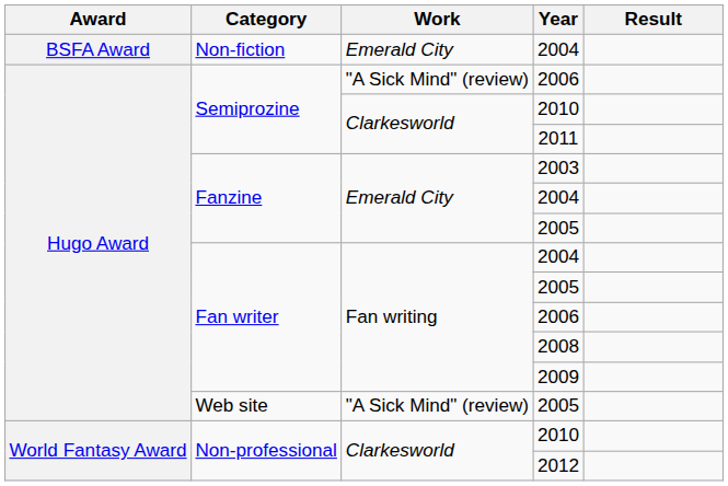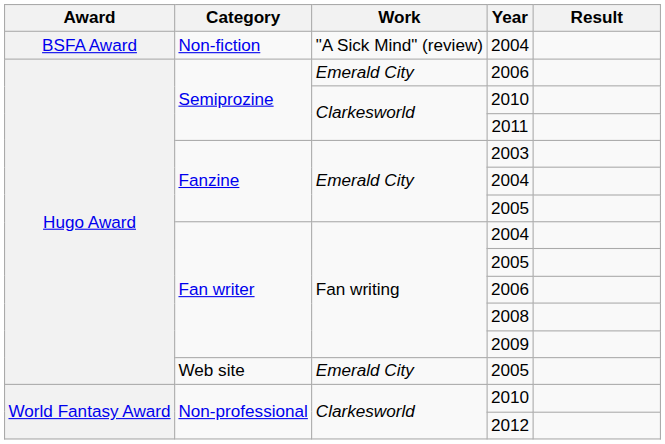 <table class="wikitable sortable">
 <tr>
 <th scope=col style="min-width: 8em">Award</th>
 <th scope=col>Category</th>
 <th scope=col>Work</th>
 <th scope=col>Year</th>
 <th scope=col style="min-width: 7em">Result</th>
 </tr>
 <tr>
 <th scope=row style="font-weight: normal"><a href='#'>BSFA Award</a></th>
 <td><a href='#'>Non-fiction</a></td>
-<td><em>Emerald City</em></td>
+<td>"A Sick Mind" (review)</td>
 <td style="text-align: center">2004</td>
 <td></td>
 </tr>
 <tr>
 <th scope=row style="font-weight: normal" rowspan=12><a href='#'>Hugo Award</a></th>
 <td rowspan=3><a href='#'>Semiprozine</a></td>
-<td>"A Sick Mind" (review)</td>
+<td><em>Emerald City</em></td>
 <td style="text-align: center">2006</td>
 <td></td>
 </tr>
 <tr>
 <td rowspan=2><em>Clarkesworld</em></td>
 <td style="text-align: center">2010</td>
 <td></td>
 </tr>
 <tr>
 <td style="text-align: center">2011</td>
 <td></td>
 </tr>
 <tr>
 <td rowspan=3><a href='#'>Fanzine</a></td>
 <td rowspan=3><em>Emerald City</em></td>
 <td style="text-align: center">2003</td>
 <td></td>
 </tr>
 <tr>
 <td style="text-align: center">2004</td>
 <td></td>
 </tr>
 <tr>
 <td style="text-align: center">2005</td>
 <td></td>
 </tr>
 <tr>
 <td rowspan=5><a href='#'>Fan writer</a></td>
 <td rowspan=5>Fan writing</td>
 <td style="text-align: center">2004</td>
 <td></td>
 </tr>
 <tr>
 <td style="text-align: center">2005</td>
 <td></td>
 </tr>
 <tr>
 <td style="text-align: center">2006</td>
 <td></td>
 </tr>
 <tr>
 <td style="text-align: center">2008</td>
 <td></td>
 </tr>
 <tr>
 <td style="text-align: center">2009</td>
 <td></td>
 </tr>
 <tr>
 <td>Web site</td>
-<td>"A Sick Mind" (review)</td>
+<td><em>Emerald City</em></td>
 <td style="text-align: center">2005</td>
 <td></td>
 </tr>
 <tr>
 <th scope=row style="font-weight: normal" rowspan=2><a href='#'>World Fantasy Award</a></th>
 <td rowspan=2><a href='#'>Non-professional</a></td>
 <td rowspan=2><em>Clarkesworld</em></td>
 <td style="text-align: center">2010</td>
 <td></td>
 </tr>
 <tr>
 <td style="text-align: center">2012</td>
 <td></td>
 </tr>
 </table>
